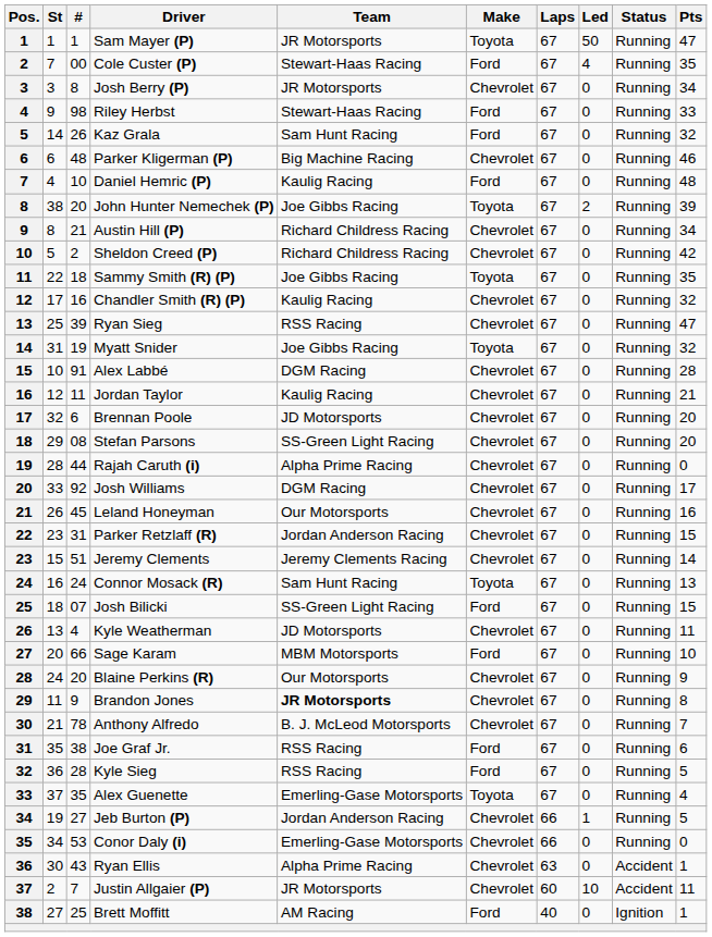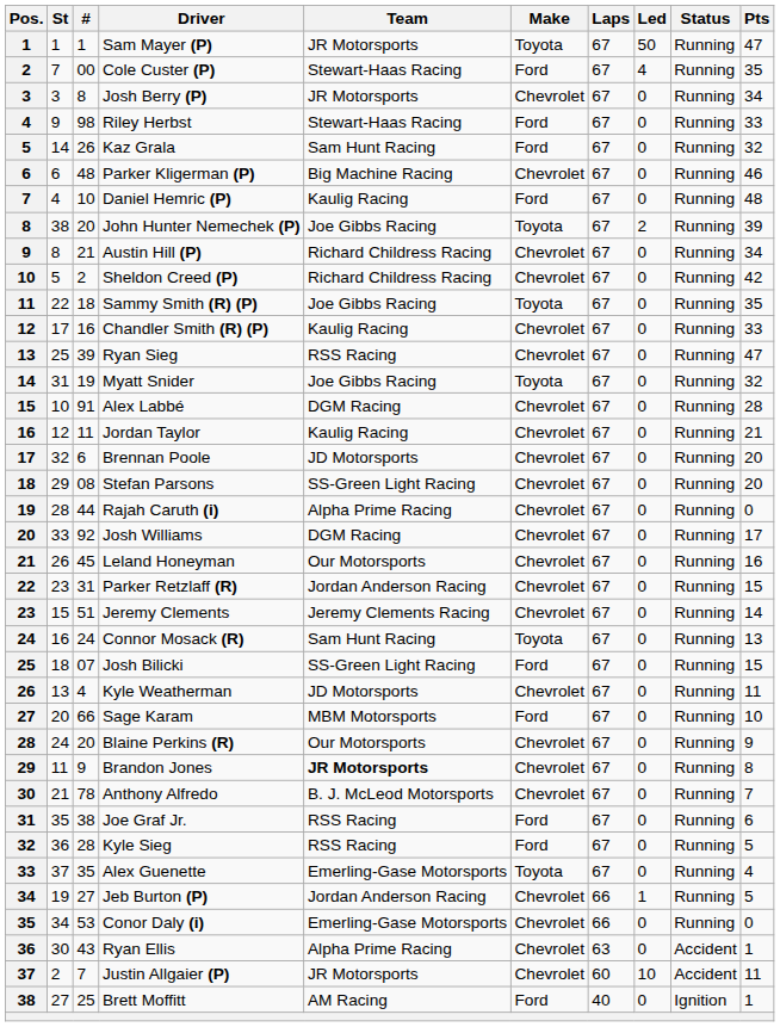 <table class="wikitable" style="font-size:95%">
 <tr>
 <th>Pos.</th>
 <th>St</th>
 <th>#</th>
 <th>Driver</th>
 <th>Team</th>
 <th>Make</th>
 <th>Laps</th>
 <th>Led</th>
 <th>Status</th>
 <th>Pts</th>
 </tr>
 <tr>
 <th>1</th>
 <td>1</td>
 <td>1</td>
 <td>Sam Mayer <strong>(P)</strong></td>
 <td>JR Motorsports</td>
 <td>Toyota</td>
 <td>67</td>
 <td>50</td>
 <td>Running</td>
 <td>47</td>
 </tr>
 <tr>
 <th>2</th>
 <td>7</td>
 <td>00</td>
 <td>Cole Custer <strong>(P)</strong></td>
 <td>Stewart-Haas Racing</td>
 <td>Ford</td>
 <td>67</td>
 <td>4</td>
 <td>Running</td>
 <td>35</td>
 </tr>
 <tr>
 <th>3</th>
 <td>3</td>
 <td>8</td>
 <td>Josh Berry <strong>(P)</strong></td>
 <td>JR Motorsports</td>
 <td>Chevrolet</td>
 <td>67</td>
 <td>0</td>
 <td>Running</td>
 <td>34</td>
 </tr>
 <tr>
 <th>4</th>
 <td>9</td>
 <td>98</td>
 <td>Riley Herbst</td>
 <td>Stewart-Haas Racing</td>
 <td>Ford</td>
 <td>67</td>
 <td>0</td>
 <td>Running</td>
 <td>33</td>
 </tr>
 <tr>
 <th>5</th>
 <td>14</td>
 <td>26</td>
 <td>Kaz Grala</td>
 <td>Sam Hunt Racing</td>
 <td>Ford</td>
 <td>67</td>
 <td>0</td>
 <td>Running</td>
 <td>32</td>
 </tr>
 <tr>
 <th>6</th>
 <td>6</td>
 <td>48</td>
 <td>Parker Kligerman <strong>(P)</strong></td>
 <td>Big Machine Racing</td>
 <td>Chevrolet</td>
 <td>67</td>
 <td>0</td>
 <td>Running</td>
 <td>46</td>
 </tr>
 <tr>
 <th>7</th>
 <td>4</td>
 <td>10</td>
 <td>Daniel Hemric <strong>(P)</strong></td>
 <td>Kaulig Racing</td>
 <td>Ford</td>
 <td>67</td>
 <td>0</td>
 <td>Running</td>
 <td>48</td>
 </tr>
 <tr>
 <th>8</th>
 <td>38</td>
 <td>20</td>
 <td>John Hunter Nemechek <strong>(P)</strong></td>
 <td>Joe Gibbs Racing</td>
 <td>Toyota</td>
 <td>67</td>
 <td>2</td>
 <td>Running</td>
 <td>39</td>
 </tr>
 <tr>
 <th>9</th>
 <td>8</td>
 <td>21</td>
 <td>Austin Hill <strong>(P)</strong></td>
 <td>Richard Childress Racing</td>
 <td>Chevrolet</td>
 <td>67</td>
 <td>0</td>
 <td>Running</td>
 <td>34</td>
 </tr>
 <tr>
 <th>10</th>
 <td>5</td>
 <td>2</td>
 <td>Sheldon Creed <strong>(P)</strong></td>
 <td>Richard Childress Racing</td>
 <td>Chevrolet</td>
 <td>67</td>
 <td>0</td>
 <td>Running</td>
 <td>42</td>
 </tr>
 <tr>
 <th>11</th>
 <td>22</td>
 <td>18</td>
 <td>Sammy Smith <strong>(R)</strong> <strong>(P)</strong></td>
 <td>Joe Gibbs Racing</td>
 <td>Toyota</td>
 <td>67</td>
 <td>0</td>
 <td>Running</td>
 <td>35</td>
 </tr>
 <tr>
 <th>12</th>
 <td>17</td>
 <td>16</td>
 <td>Chandler Smith <strong>(R)</strong> <strong>(P)</strong></td>
 <td>Kaulig Racing</td>
 <td>Chevrolet</td>
 <td>67</td>
 <td>0</td>
 <td>Running</td>
-<td>32</td>
+<td>33</td>
 </tr>
 <tr>
 <th>13</th>
 <td>25</td>
 <td>39</td>
 <td>Ryan Sieg</td>
 <td>RSS Racing</td>
 <td>Chevrolet</td>
 <td>67</td>
 <td>0</td>
 <td>Running</td>
 <td>47</td>
 </tr>
 <tr>
 <th>14</th>
 <td>31</td>
 <td>19</td>
 <td>Myatt Snider</td>
 <td>Joe Gibbs Racing</td>
 <td>Toyota</td>
 <td>67</td>
 <td>0</td>
 <td>Running</td>
 <td>32</td>
 </tr>
 <tr>
 <th>15</th>
 <td>10</td>
 <td>91</td>
 <td>Alex Labbé</td>
 <td>DGM Racing</td>
 <td>Chevrolet</td>
 <td>67</td>
 <td>0</td>
 <td>Running</td>
 <td>28</td>
 </tr>
 <tr>
 <th>16</th>
 <td>12</td>
 <td>11</td>
 <td>Jordan Taylor</td>
 <td>Kaulig Racing</td>
 <td>Chevrolet</td>
 <td>67</td>
 <td>0</td>
 <td>Running</td>
 <td>21</td>
 </tr>
 <tr>
 <th>17</th>
 <td>32</td>
 <td>6</td>
 <td>Brennan Poole</td>
 <td>JD Motorsports</td>
 <td>Chevrolet</td>
 <td>67</td>
 <td>0</td>
 <td>Running</td>
 <td>20</td>
 </tr>
 <tr>
 <th>18</th>
 <td>29</td>
 <td>08</td>
 <td>Stefan Parsons</td>
 <td>SS-Green Light Racing</td>
 <td>Chevrolet</td>
 <td>67</td>
 <td>0</td>
 <td>Running</td>
 <td>20</td>
 </tr>
 <tr>
 <th>19</th>
 <td>28</td>
 <td>44</td>
 <td>Rajah Caruth <strong>(i)</strong></td>
 <td>Alpha Prime Racing</td>
 <td>Chevrolet</td>
 <td>67</td>
 <td>0</td>
 <td>Running</td>
 <td>0</td>
 </tr>
 <tr>
 <th>20</th>
 <td>33</td>
 <td>92</td>
 <td>Josh Williams</td>
 <td>DGM Racing</td>
 <td>Chevrolet</td>
 <td>67</td>
 <td>0</td>
 <td>Running</td>
 <td>17</td>
 </tr>
 <tr>
 <th>21</th>
 <td>26</td>
 <td>45</td>
 <td>Leland Honeyman</td>
 <td>Our Motorsports</td>
 <td>Chevrolet</td>
 <td>67</td>
 <td>0</td>
 <td>Running</td>
 <td>16</td>
 </tr>
 <tr>
 <th>22</th>
 <td>23</td>
 <td>31</td>
 <td>Parker Retzlaff <strong>(R)</strong></td>
 <td>Jordan Anderson Racing</td>
 <td>Chevrolet</td>
 <td>67</td>
 <td>0</td>
 <td>Running</td>
 <td>15</td>
 </tr>
 <tr>
 <th>23</th>
 <td>15</td>
 <td>51</td>
 <td>Jeremy Clements</td>
 <td>Jeremy Clements Racing</td>
 <td>Chevrolet</td>
 <td>67</td>
 <td>0</td>
 <td>Running</td>
 <td>14</td>
 </tr>
 <tr>
 <th>24</th>
 <td>16</td>
 <td>24</td>
 <td>Connor Mosack <strong>(R)</strong></td>
 <td>Sam Hunt Racing</td>
 <td>Toyota</td>
 <td>67</td>
 <td>0</td>
 <td>Running</td>
 <td>13</td>
 </tr>
 <tr>
 <th>25</th>
 <td>18</td>
 <td>07</td>
 <td>Josh Bilicki</td>
 <td>SS-Green Light Racing</td>
 <td>Ford</td>
 <td>67</td>
 <td>0</td>
 <td>Running</td>
 <td>15</td>
 </tr>
 <tr>
 <th>26</th>
 <td>13</td>
 <td>4</td>
 <td>Kyle Weatherman</td>
 <td>JD Motorsports</td>
 <td>Chevrolet</td>
 <td>67</td>
 <td>0</td>
 <td>Running</td>
 <td>11</td>
 </tr>
 <tr>
 <th>27</th>
 <td>20</td>
 <td>66</td>
 <td>Sage Karam</td>
 <td>MBM Motorsports</td>
 <td>Ford</td>
 <td>67</td>
 <td>0</td>
 <td>Running</td>
 <td>10</td>
 </tr>
 <tr>
 <th>28</th>
 <td>24</td>
 <td>20</td>
 <td>Blaine Perkins <strong>(R)</strong></td>
 <td>Our Motorsports</td>
 <td>Chevrolet</td>
 <td>67</td>
 <td>0</td>
 <td>Running</td>
 <td>9</td>
 </tr>
 <tr>
 <th>29</th>
 <td>11</td>
 <td>9</td>
 <td>Brandon Jones</td>
 <td><strong>JR Motorsports</strong></td>
 <td>Chevrolet</td>
 <td>67</td>
 <td>0</td>
 <td>Running</td>
 <td>8</td>
 </tr>
 <tr>
 <th>30</th>
 <td>21</td>
 <td>78</td>
 <td>Anthony Alfredo</td>
 <td>B. J. McLeod Motorsports</td>
 <td>Chevrolet</td>
 <td>67</td>
 <td>0</td>
 <td>Running</td>
 <td>7</td>
 </tr>
 <tr>
 <th>31</th>
 <td>35</td>
 <td>38</td>
 <td>Joe Graf Jr.</td>
 <td>RSS Racing</td>
 <td>Ford</td>
 <td>67</td>
 <td>0</td>
 <td>Running</td>
 <td>6</td>
 </tr>
 <tr>
 <th>32</th>
 <td>36</td>
 <td>28</td>
 <td>Kyle Sieg</td>
 <td>RSS Racing</td>
 <td>Ford</td>
 <td>67</td>
 <td>0</td>
 <td>Running</td>
 <td>5</td>
 </tr>
 <tr>
 <th>33</th>
 <td>37</td>
 <td>35</td>
 <td>Alex Guenette</td>
 <td>Emerling-Gase Motorsports</td>
 <td>Toyota</td>
 <td>67</td>
 <td>0</td>
 <td>Running</td>
 <td>4</td>
 </tr>
 <tr>
 <th>34</th>
 <td>19</td>
 <td>27</td>
 <td>Jeb Burton <strong>(P)</strong></td>
 <td>Jordan Anderson Racing</td>
 <td>Chevrolet</td>
 <td>66</td>
 <td>1</td>
 <td>Running</td>
 <td>5</td>
 </tr>
 <tr>
 <th>35</th>
 <td>34</td>
 <td>53</td>
 <td>Conor Daly <strong>(i)</strong></td>
 <td>Emerling-Gase Motorsports</td>
 <td>Chevrolet</td>
 <td>66</td>
 <td>0</td>
 <td>Running</td>
 <td>0</td>
 </tr>
 <tr>
 <th>36</th>
 <td>30</td>
 <td>43</td>
 <td>Ryan Ellis</td>
 <td>Alpha Prime Racing</td>
 <td>Chevrolet</td>
 <td>63</td>
 <td>0</td>
 <td>Accident</td>
 <td>1</td>
 </tr>
 <tr>
 <th>37</th>
 <td>2</td>
 <td>7</td>
 <td>Justin Allgaier <strong>(P)</strong></td>
 <td>JR Motorsports</td>
 <td>Chevrolet</td>
 <td>60</td>
 <td>10</td>
 <td>Accident</td>
 <td>11</td>
 </tr>
 <tr>
 <th>38</th>
 <td>27</td>
 <td>25</td>
 <td>Brett Moffitt</td>
 <td>AM Racing</td>
 <td>Ford</td>
 <td>40</td>
 <td>0</td>
 <td>Ignition</td>
 <td>1</td>
 </tr>
 <tr>
 <th colspan="10"></th>
 </tr>
 </table>
